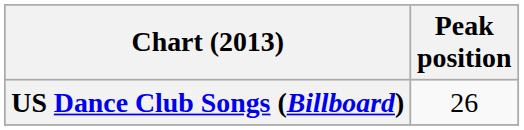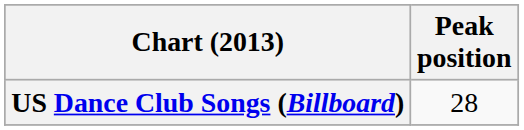 <table class="wikitable sortable plainrowheaders" style="text-align:center">
 <tr>
 <th scope="col">Chart (2013)</th>
 <th scope="col">Peak<br>position</th>
 </tr>
 <tr>
 <th scope="row">US <a href='#'>Dance Club Songs</a> (<em><a href='#'>Billboard</a></em>)</th>
-<td>26</td>
+<td>28</td>
 </tr>
 </table>
